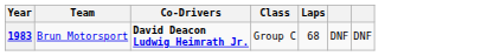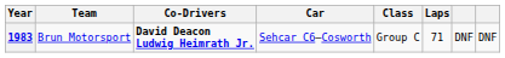 <table class="wikitable" style="text-align:center; font-size:90%">
 <tr>
 <th>Year</th>
 <th>Team</th>
 <th>Co-Drivers</th>
+<th>Car</th>
 <th>Class</th>
 <th>Laps</th>
 <th></th>
 <th></th>
 </tr>
 <tr>
 <th><a href='#'>1983</a></th>
 <td align="left" nowrap> <a href='#'>Brun Motorsport</a></td>
 <td align="left" nowrap><strong> David Deacon<br> <a href='#'>Ludwig Heimrath Jr.</a></strong></td>
+<td align="left" nowrap><a href='#'>Sehcar C6</a>–<a href='#'>Cosworth</a></td>
 <td>Group C</td>
-<td>68</td>
+<td>71</td>
 <td>DNF</td>
 <td>DNF</td>
 </tr>
 </table>
